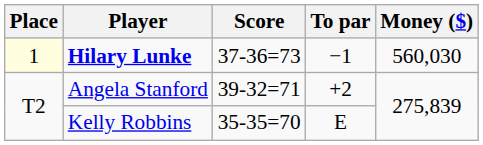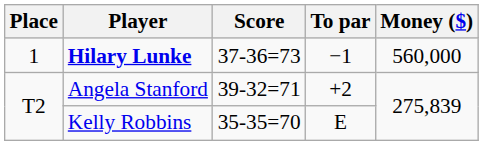 <table class="wikitable">
 <tr>
 <th>Place</th>
 <th>Player</th>
 <th>Score</th>
 <th>To par</th>
 <th>Money (<a href='#'>$</a>)</th>
 </tr>
 <tr>
-<td align=center style="background: lightyellow;">1</td>
+<td align=center>1</td>
 <td> <strong><a href='#'>Hilary Lunke</a></strong></td>
 <td align=center>37-36=73</td>
 <td align=center>−1</td>
-<td align=center>560,030</td>
+<td align=center>560,000</td>
 </tr>
 <tr>
 <td align=center rowspan=2>T2</td>
 <td> <a href='#'>Angela Stanford</a></td>
 <td align=center>39-32=71</td>
 <td align=center>+2</td>
 <td align=center rowspan=2>275,839</td>
 </tr>
 <tr>
 <td> <a href='#'>Kelly Robbins</a></td>
 <td align=center>35-35=70</td>
 <td align=center>E</td>
 </tr>
 </table>
